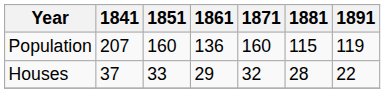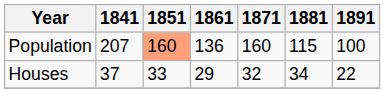 <table class="wikitable">
 <tr>
 <th>Year</th>
 <th>1841</th>
 <th>1851</th>
 <th>1861</th>
 <th>1871</th>
 <th>1881</th>
 <th>1891</th>
 </tr>
 <tr>
 <td>Population</td>
 <td>207</td>
-<td>160</td>
+<td style="background: lightsalmon;">160</td>
 <td>136</td>
 <td>160</td>
 <td>115</td>
-<td>119</td>
+<td>100</td>
 </tr>
 <tr>
 <td>Houses</td>
 <td>37</td>
 <td>33</td>
 <td>29</td>
 <td>32</td>
-<td>28</td>
+<td>34</td>
 <td>22</td>
 </tr>
 <tr>
 </tr>
 </table>
